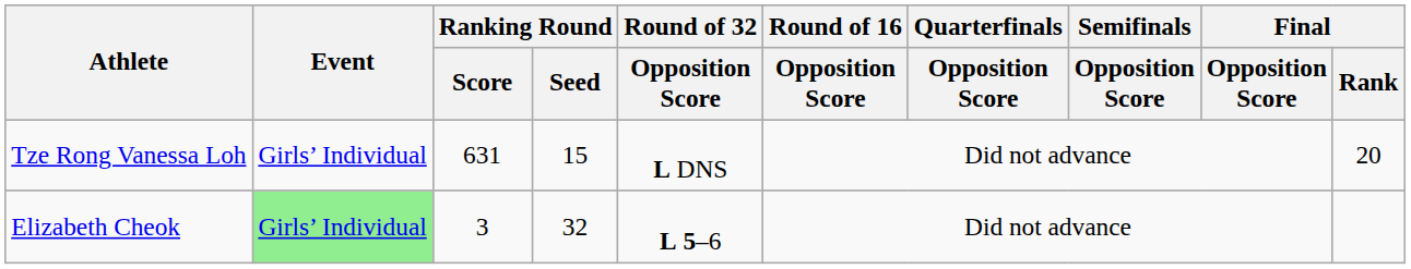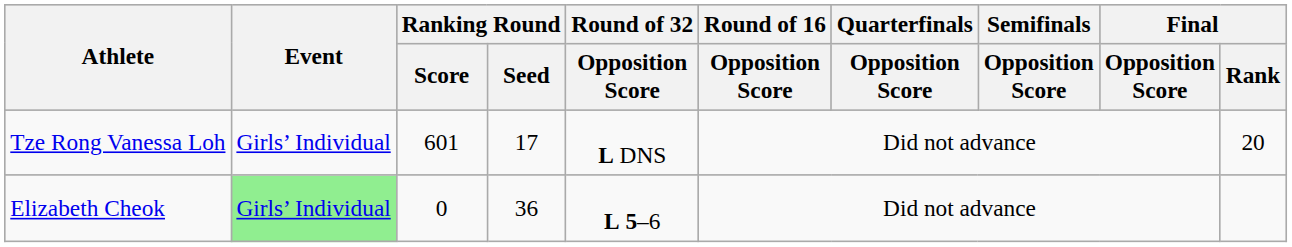 <table class="wikitable" border="1" style="font-size:90%">
 <tr>
 <th rowspan=2>Athlete</th>
 <th rowspan=2>Event</th>
 <th colspan=2>Ranking Round</th>
 <th>Round of 32</th>
 <th>Round of 16</th>
 <th>Quarterfinals</th>
 <th>Semifinals</th>
 <th colspan=2>Final</th>
 </tr>
 <tr>
 <th>Score</th>
 <th>Seed</th>
 <th>Opposition<br>Score</th>
 <th>Opposition<br>Score</th>
 <th>Opposition<br>Score</th>
 <th>Opposition<br>Score</th>
 <th>Opposition<br>Score</th>
 <th>Rank</th>
 </tr>
 <tr>
 <td><a href='#'>Tze Rong Vanessa Loh</a></td>
 <td><a href='#'>Girls’ Individual</a></td>
-<td align=center>631</td>
-<td align=center>15</td>
+<td align=center>601</td>
+<td align=center>17</td>
 <td align=center> <br> <strong>L</strong> DNS</td>
 <td colspan=4 align=center>Did not advance</td>
 <td align=center>20</td>
 </tr>
 <tr>
 <td><a href='#'>Elizabeth Cheok</a></td>
 <td style="background: lightgreen;"><a href='#'>Girls’ Individual</a></td>
-<td align=center>3</td>
-<td align=center>32</td>
+<td align=center>0</td>
+<td align=center>36</td>
 <td align=center> <br> <strong>L</strong> <strong>5</strong>–6</td>
 <td colspan=4 align=center>Did not advance</td>
 <td align=center></td>
 </tr>
 </table>
